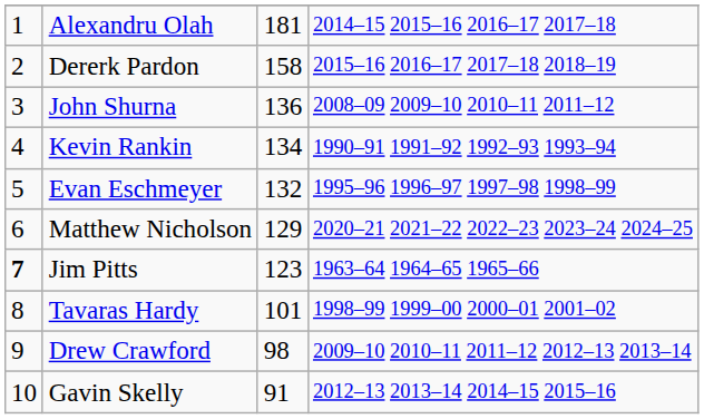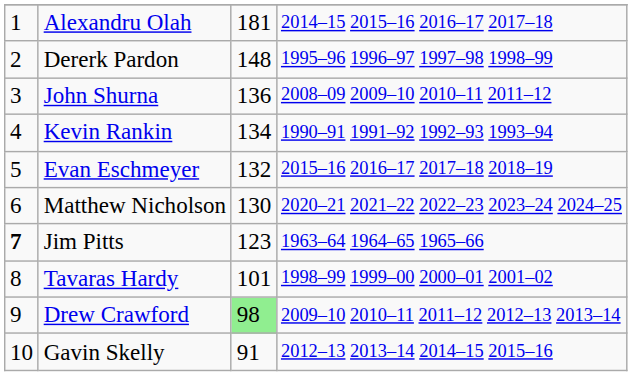 <table class="wikitable">
 <tr>
 </tr>
 <tr>
 <td>1</td>
 <td><a href='#'>Alexandru Olah</a></td>
 <td>181</td>
 <td style="font-size:80%;"><a href='#'>2014–15</a> <a href='#'>2015–16</a> <a href='#'>2016–17</a> <a href='#'>2017–18</a></td>
 </tr>
 <tr>
 <td>2</td>
 <td>Dererk Pardon</td>
-<td>158</td>
-<td style="font-size:80%;"><a href='#'>2015–16</a> <a href='#'>2016–17</a> <a href='#'>2017–18</a> <a href='#'>2018–19</a></td>
+<td>148</td>
+<td style="font-size:80%;"><a href='#'>1995–96</a> <a href='#'>1996–97</a> <a href='#'>1997–98</a> <a href='#'>1998–99</a></td>
 </tr>
 <tr>
 <td>3</td>
 <td><a href='#'>John Shurna</a></td>
 <td>136</td>
 <td style="font-size:80%;"><a href='#'>2008–09</a> <a href='#'>2009–10</a> <a href='#'>2010–11</a> <a href='#'>2011–12</a></td>
 </tr>
 <tr>
 <td>4</td>
 <td><a href='#'>Kevin Rankin</a></td>
 <td>134</td>
 <td style="font-size:80%;"><a href='#'>1990–91</a> <a href='#'>1991–92</a> <a href='#'>1992–93</a> <a href='#'>1993–94</a></td>
 </tr>
 <tr>
 <td>5</td>
 <td><a href='#'>Evan Eschmeyer</a></td>
 <td>132</td>
-<td style="font-size:80%;"><a href='#'>1995–96</a> <a href='#'>1996–97</a> <a href='#'>1997–98</a> <a href='#'>1998–99</a></td>
+<td style="font-size:80%;"><a href='#'>2015–16</a> <a href='#'>2016–17</a> <a href='#'>2017–18</a> <a href='#'>2018–19</a></td>
 </tr>
 <tr>
 <td>6</td>
 <td>Matthew Nicholson</td>
-<td>129</td>
+<td>130</td>
 <td style="font-size:80%;"><a href='#'>2020–21</a> <a href='#'>2021–22</a> <a href='#'>2022–23</a> <a href='#'>2023–24</a> <a href='#'>2024–25</a></td>
 </tr>
 <tr>
 <td><strong>7</strong></td>
 <td>Jim Pitts</td>
 <td>123</td>
 <td style="font-size:80%;"><a href='#'>1963–64</a> <a href='#'>1964–65</a> <a href='#'>1965–66</a></td>
 </tr>
 <tr>
 <td>8</td>
 <td><a href='#'>Tavaras Hardy</a></td>
 <td>101</td>
 <td style="font-size:80%;"><a href='#'>1998–99</a> <a href='#'>1999–00</a> <a href='#'>2000–01</a> <a href='#'>2001–02</a></td>
 </tr>
 <tr>
 <td>9</td>
 <td><a href='#'>Drew Crawford</a></td>
-<td>98</td>
+<td style="background: lightgreen;">98</td>
 <td style="font-size:80%;"><a href='#'>2009–10</a> <a href='#'>2010–11</a> <a href='#'>2011–12</a> <a href='#'>2012–13</a> <a href='#'>2013–14</a></td>
 </tr>
 <tr>
 <td>10</td>
 <td>Gavin Skelly</td>
 <td>91</td>
 <td style="font-size:80%;"><a href='#'>2012–13</a> <a href='#'>2013–14</a> <a href='#'>2014–15</a> <a href='#'>2015–16</a></td>
 </tr>
 </table>
